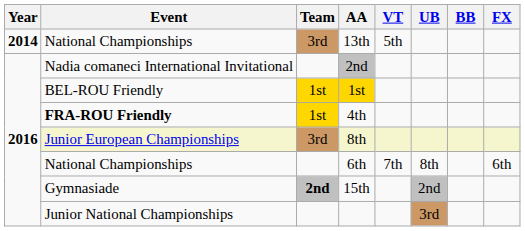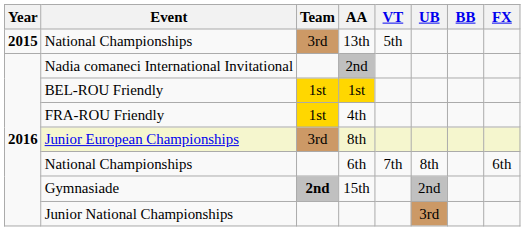 <table class="wikitable" style="text-align:center; font-size:95%;">
 <tr>
 <th>Year</th>
 <th>Event</th>
 <th style="width:30px;">Team</th>
 <th style="width:30px;">AA</th>
 <th style="width:30px;"><a href='#'>VT</a></th>
 <th style="width:30px;"><a href='#'>UB</a></th>
 <th style="width:30px;"><a href='#'>BB</a></th>
 <th style="width:30px;"><a href='#'>FX</a></th>
 </tr>
 <tr>
-<td rowspan="1"><strong>2014</strong></td>
+<td rowspan="1"><strong>2015</strong></td>
 <td align=left>National Championships</td>
 <td style="background:#c96;">3rd</td>
 <td>13th</td>
 <td>5th</td>
 <td></td>
 <td></td>
 <td></td>
 </tr>
 <tr>
 <td rowspan="7"><strong>2016</strong></td>
 <td align=left>Nadia comaneci International Invitational</td>
 <td></td>
 <td style="background:silver;">2nd</td>
 <td></td>
 <td></td>
 <td></td>
 <td></td>
 </tr>
 <tr>
 <td align=left>BEL-ROU Friendly</td>
 <td style="background:gold;">1st</td>
 <td style="background:gold;">1st</td>
 <td></td>
 <td></td>
 <td></td>
 <td></td>
 </tr>
 <tr>
-<td align=left><strong>FRA-ROU Friendly</strong></td>
+<td align=left>FRA-ROU Friendly</td>
 <td style="background:gold;">1st</td>
 <td>4th</td>
 <td></td>
 <td></td>
 <td></td>
 <td></td>
 </tr>
 <tr bgcolor=F5F6CE>
 <td align=left><a href='#'>Junior European Championships</a></td>
 <td style="background:#c96;">3rd</td>
 <td>8th</td>
 <td></td>
 <td></td>
 <td></td>
 <td></td>
 </tr>
 <tr>
 <td align=left>National Championships</td>
 <td></td>
 <td>6th</td>
 <td>7th</td>
 <td>8th</td>
 <td></td>
 <td>6th</td>
 </tr>
 <tr>
 <td align=left>Gymnasiade</td>
 <td style="background:silver;"><strong>2nd</strong></td>
 <td>15th</td>
 <td></td>
 <td style="background:silver;">2nd</td>
 <td></td>
 <td></td>
 </tr>
 <tr>
 <td align=left>Junior National Championships</td>
 <td></td>
 <td></td>
 <td></td>
 <td style="background:#c96;">3rd</td>
 <td></td>
 <td></td>
 </tr>
 </table>
